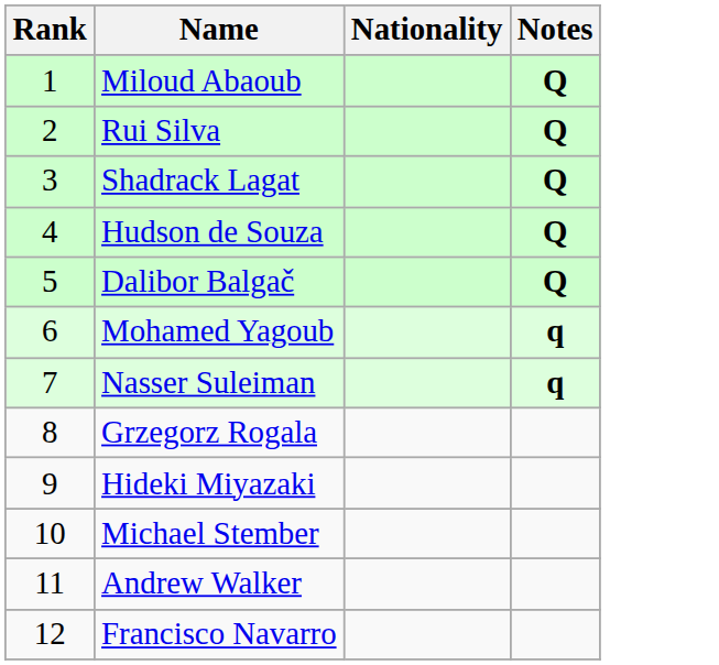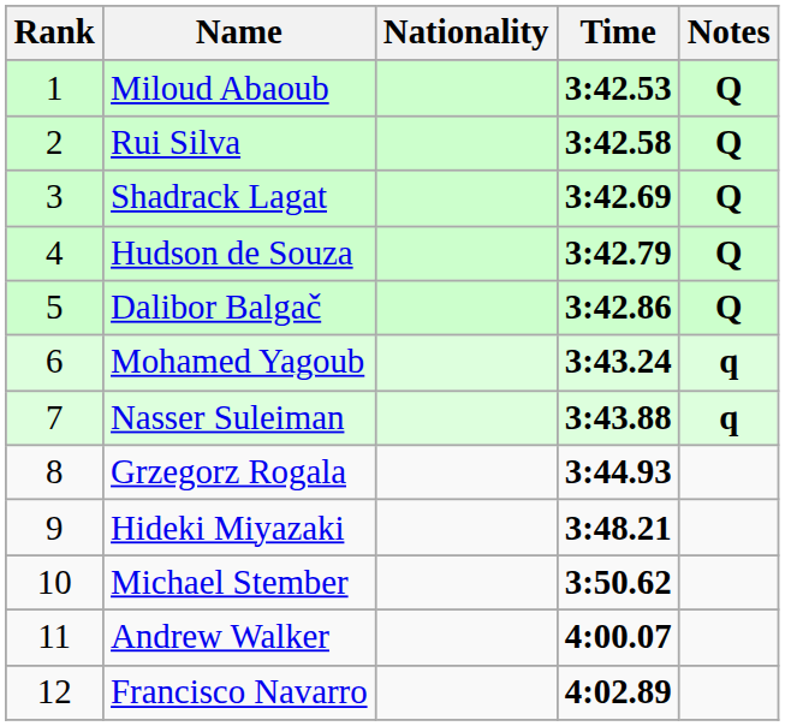 <table class="wikitable sortable" style="text-align:center">
 <tr>
 <th>Rank</th>
 <th>Name</th>
 <th>Nationality</th>
+<th>Time</th>
 <th>Notes</th>
 </tr>
 <tr bgcolor=ccffcc>
 <td>1</td>
 <td align=left><a href='#'>Miloud Abaoub</a></td>
 <td align=left></td>
+<td><strong>3:42.53</strong></td>
 <td><strong>Q</strong></td>
 </tr>
 <tr bgcolor=ccffcc>
 <td>2</td>
 <td align=left><a href='#'>Rui Silva</a></td>
 <td align=left></td>
+<td><strong>3:42.58</strong></td>
 <td><strong>Q</strong></td>
 </tr>
 <tr bgcolor=ccffcc>
 <td>3</td>
 <td align=left><a href='#'>Shadrack Lagat</a></td>
 <td align=left></td>
+<td><strong>3:42.69</strong></td>
 <td><strong>Q</strong></td>
 </tr>
 <tr bgcolor=ccffcc>
 <td>4</td>
 <td align=left><a href='#'>Hudson de Souza</a></td>
 <td align=left></td>
+<td><strong>3:42.79</strong></td>
 <td><strong>Q</strong></td>
 </tr>
 <tr bgcolor=ccffcc>
 <td>5</td>
 <td align=left><a href='#'>Dalibor Balgač</a></td>
 <td align=left></td>
+<td><strong>3:42.86</strong></td>
 <td><strong>Q</strong></td>
 </tr>
 <tr bgcolor=ddffdd>
 <td>6</td>
 <td align=left><a href='#'>Mohamed Yagoub</a></td>
 <td align=left></td>
+<td><strong>3:43.24</strong></td>
 <td><strong>q</strong></td>
 </tr>
 <tr bgcolor=ddffdd>
 <td>7</td>
 <td align=left><a href='#'>Nasser Suleiman</a></td>
 <td align=left></td>
+<td><strong>3:43.88</strong></td>
 <td><strong>q</strong></td>
 </tr>
 <tr>
 <td>8</td>
 <td align=left><a href='#'>Grzegorz Rogala</a></td>
 <td align=left></td>
+<td><strong>3:44.93</strong></td>
 <td></td>
 </tr>
 <tr>
 <td>9</td>
 <td align=left><a href='#'>Hideki Miyazaki</a></td>
 <td align=left></td>
+<td><strong>3:48.21</strong></td>
 <td></td>
 </tr>
 <tr>
 <td>10</td>
 <td align=left><a href='#'>Michael Stember</a></td>
 <td align=left></td>
+<td><strong>3:50.62</strong></td>
 <td></td>
 </tr>
 <tr>
 <td>11</td>
 <td align=left><a href='#'>Andrew Walker</a></td>
 <td align=left></td>
+<td><strong>4:00.07</strong></td>
 <td></td>
 </tr>
 <tr>
 <td>12</td>
 <td align=left><a href='#'>Francisco Navarro</a></td>
 <td align=left></td>
+<td><strong>4:02.89</strong></td>
 <td></td>
 </tr>
 </table>
